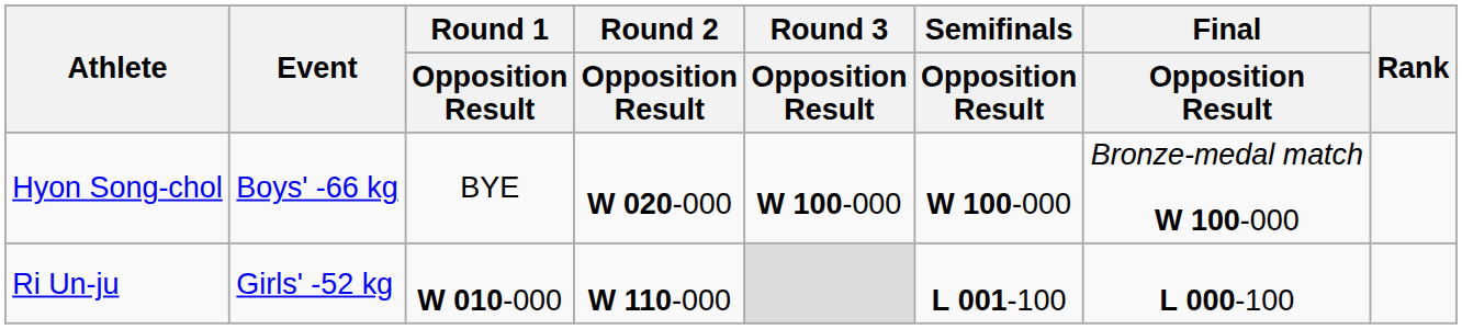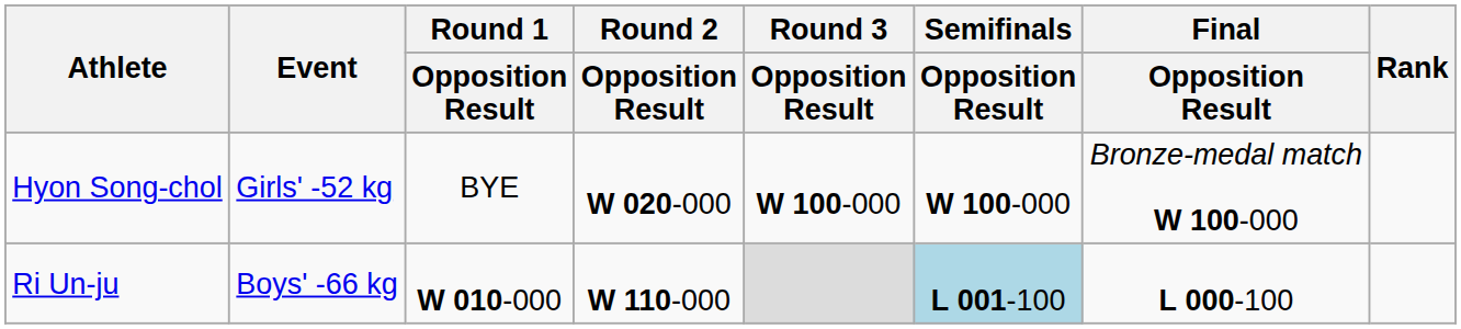 <table class="wikitable" border="1" style="font-size:90%">
 <tr>
 <th rowspan=2>Athlete</th>
 <th rowspan=2>Event</th>
 <th>Round 1</th>
 <th>Round 2</th>
 <th>Round 3</th>
 <th>Semifinals</th>
 <th>Final</th>
 <th rowspan=2>Rank</th>
 </tr>
 <tr>
 <th>Opposition<br>Result</th>
 <th>Opposition<br>Result</th>
 <th>Opposition<br>Result</th>
 <th>Opposition<br>Result</th>
 <th>Opposition<br>Result</th>
 </tr>
 <tr>
 <td><a href='#'>Hyon Song-chol</a></td>
-<td><a href='#'>Boys' -66 kg</a></td>
+<td><a href='#'>Girls' -52 kg</a></td>
 <td align=center>BYE</td>
 <td align=center> <br> <strong>W</strong> <strong>020</strong>-000</td>
 <td align=center> <br> <strong>W</strong> <strong>100</strong>-000</td>
 <td align=center> <br> <strong>W</strong> <strong>100</strong>-000</td>
 <td align=center><em>Bronze-medal match</em><br> <br> <strong>W</strong> <strong>100</strong>-000</td>
 <td align=center></td>
 </tr>
 <tr>
 <td><a href='#'>Ri Un-ju</a></td>
-<td><a href='#'>Girls' -52 kg</a></td>
+<td><a href='#'>Boys' -66 kg</a></td>
 <td align=center> <br> <strong>W</strong> <strong>010</strong>-000</td>
 <td align=center> <br> <strong>W</strong> <strong>110</strong>-000</td>
 <td bgcolor=#DCDCDC></td>
-<td align=center> <br> <strong>L</strong> <strong>001</strong>-100</td>
+<td align=center style="background: lightblue;"> <br> <strong>L</strong> <strong>001</strong>-100</td>
 <td align=center> <br> <strong>L</strong> <strong>000</strong>-100</td>
 <td align=center></td>
 </tr>
 </table>
